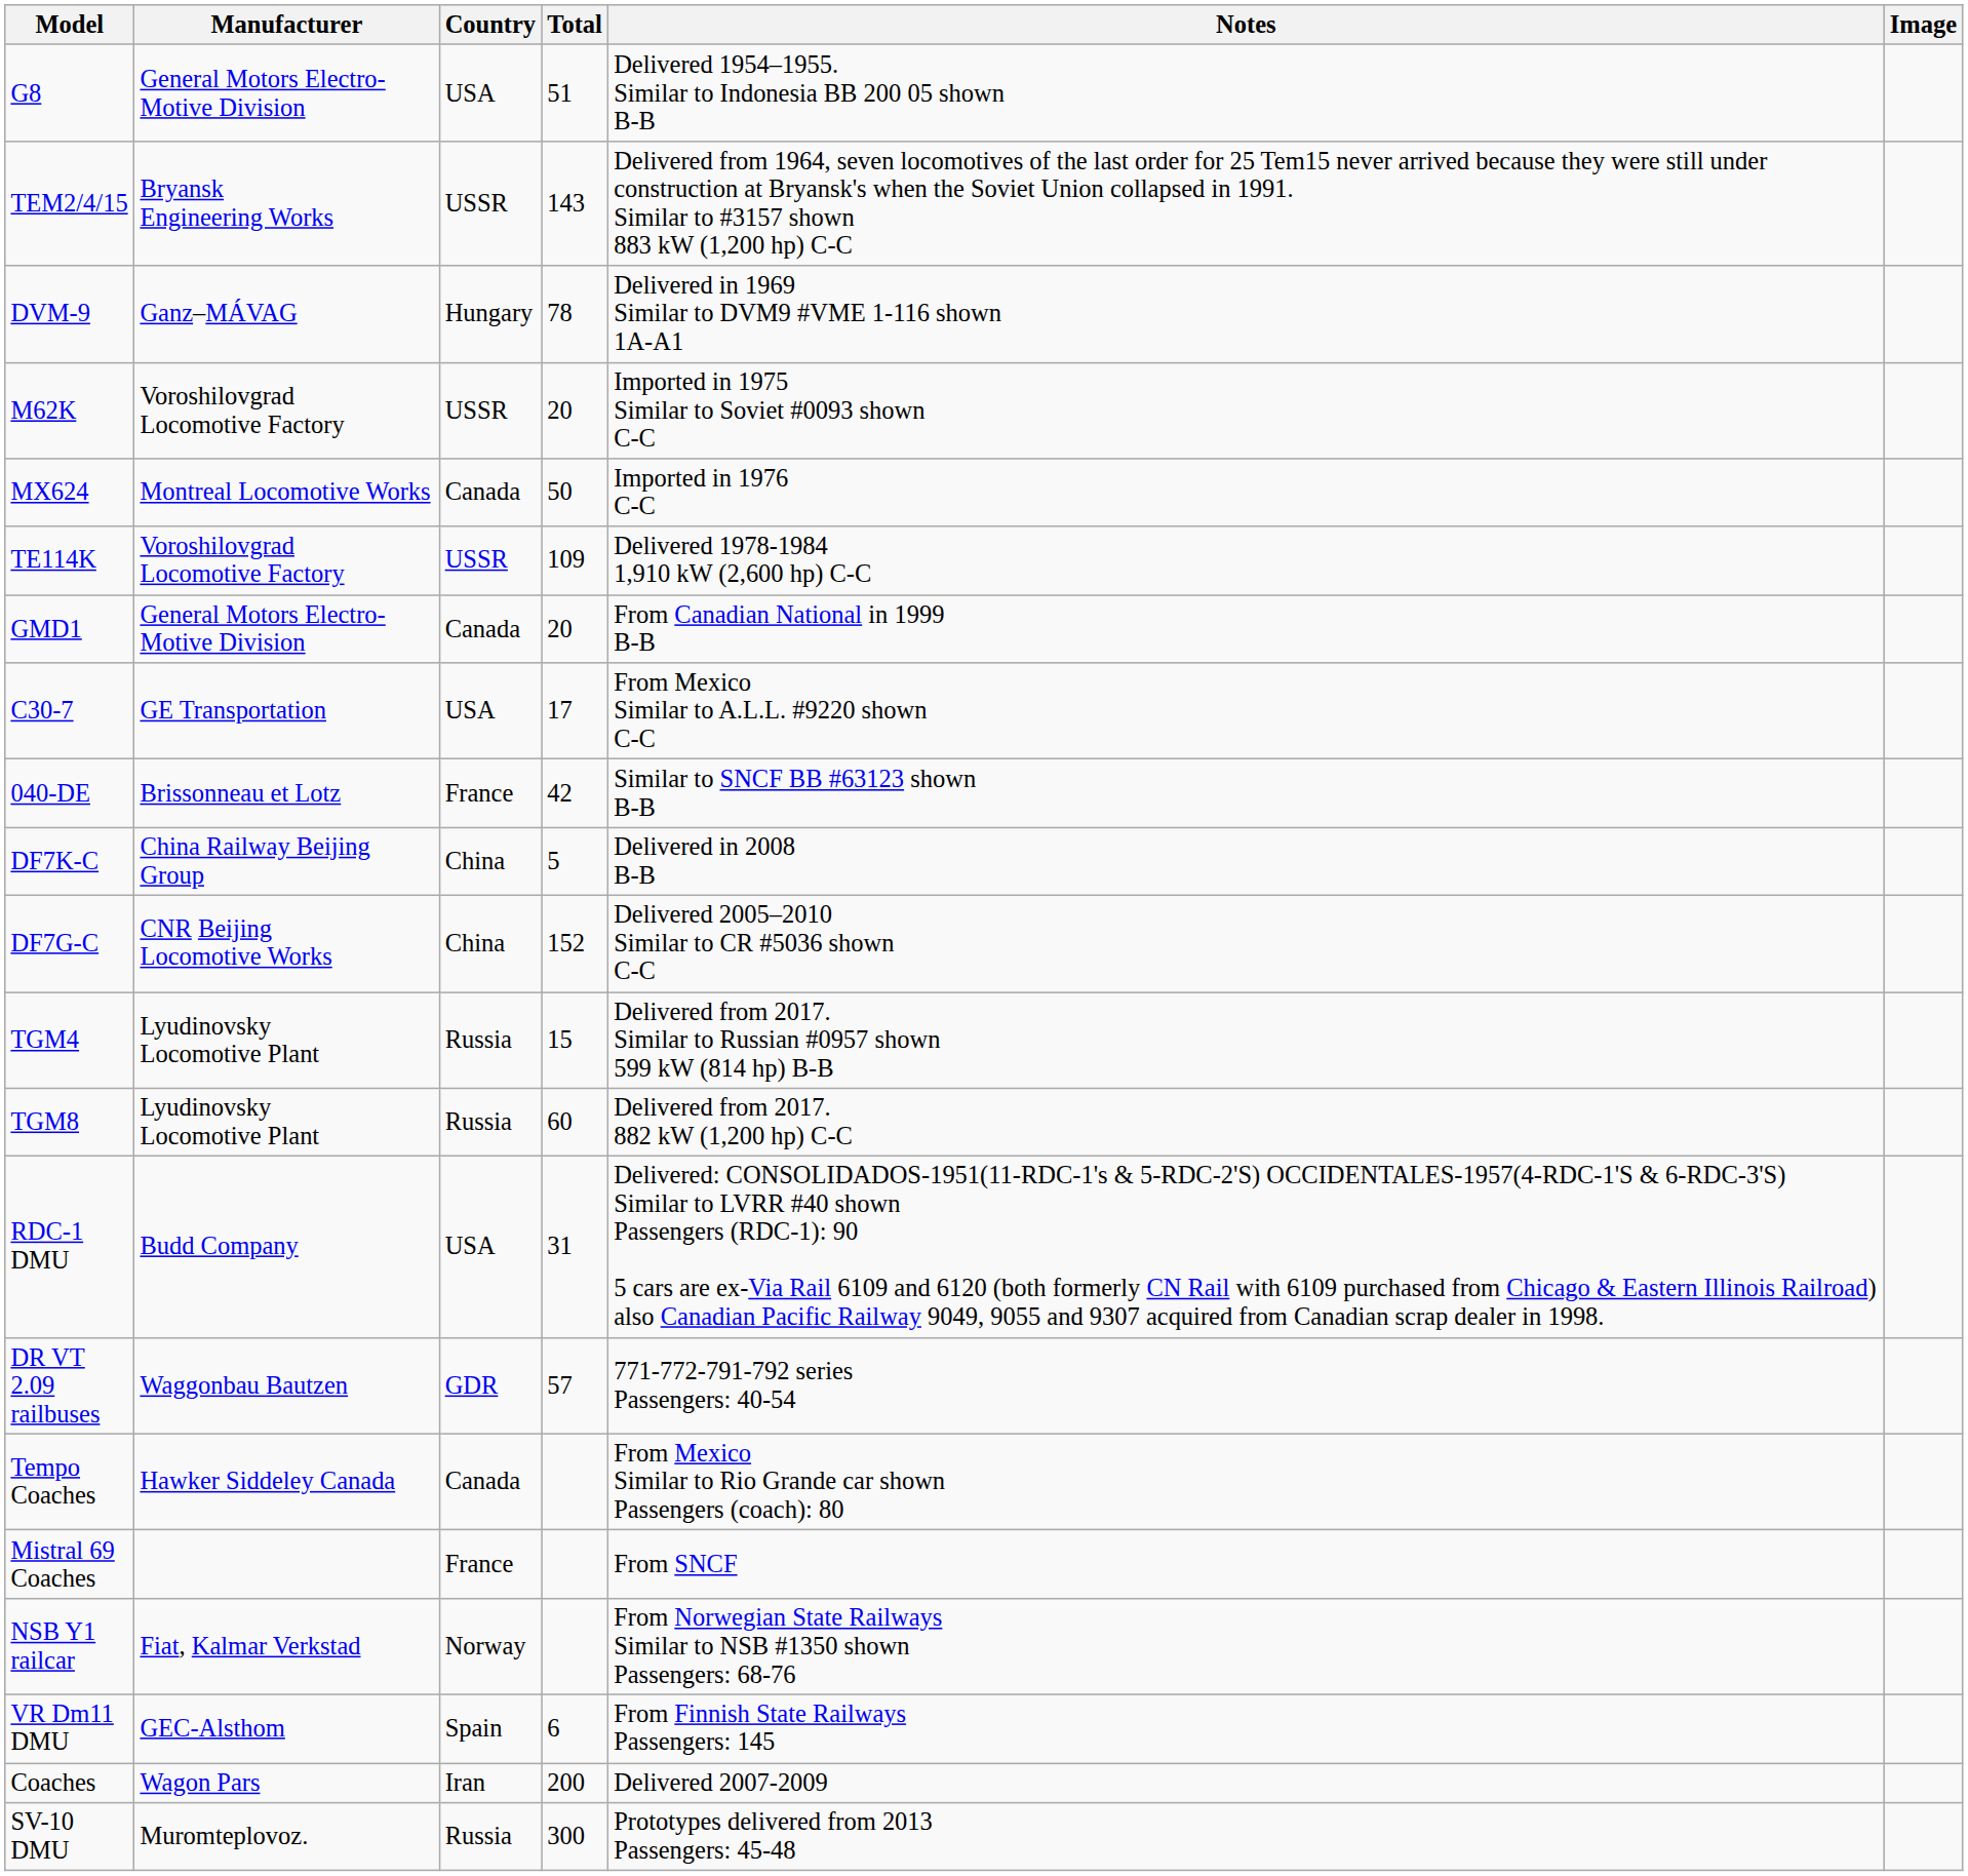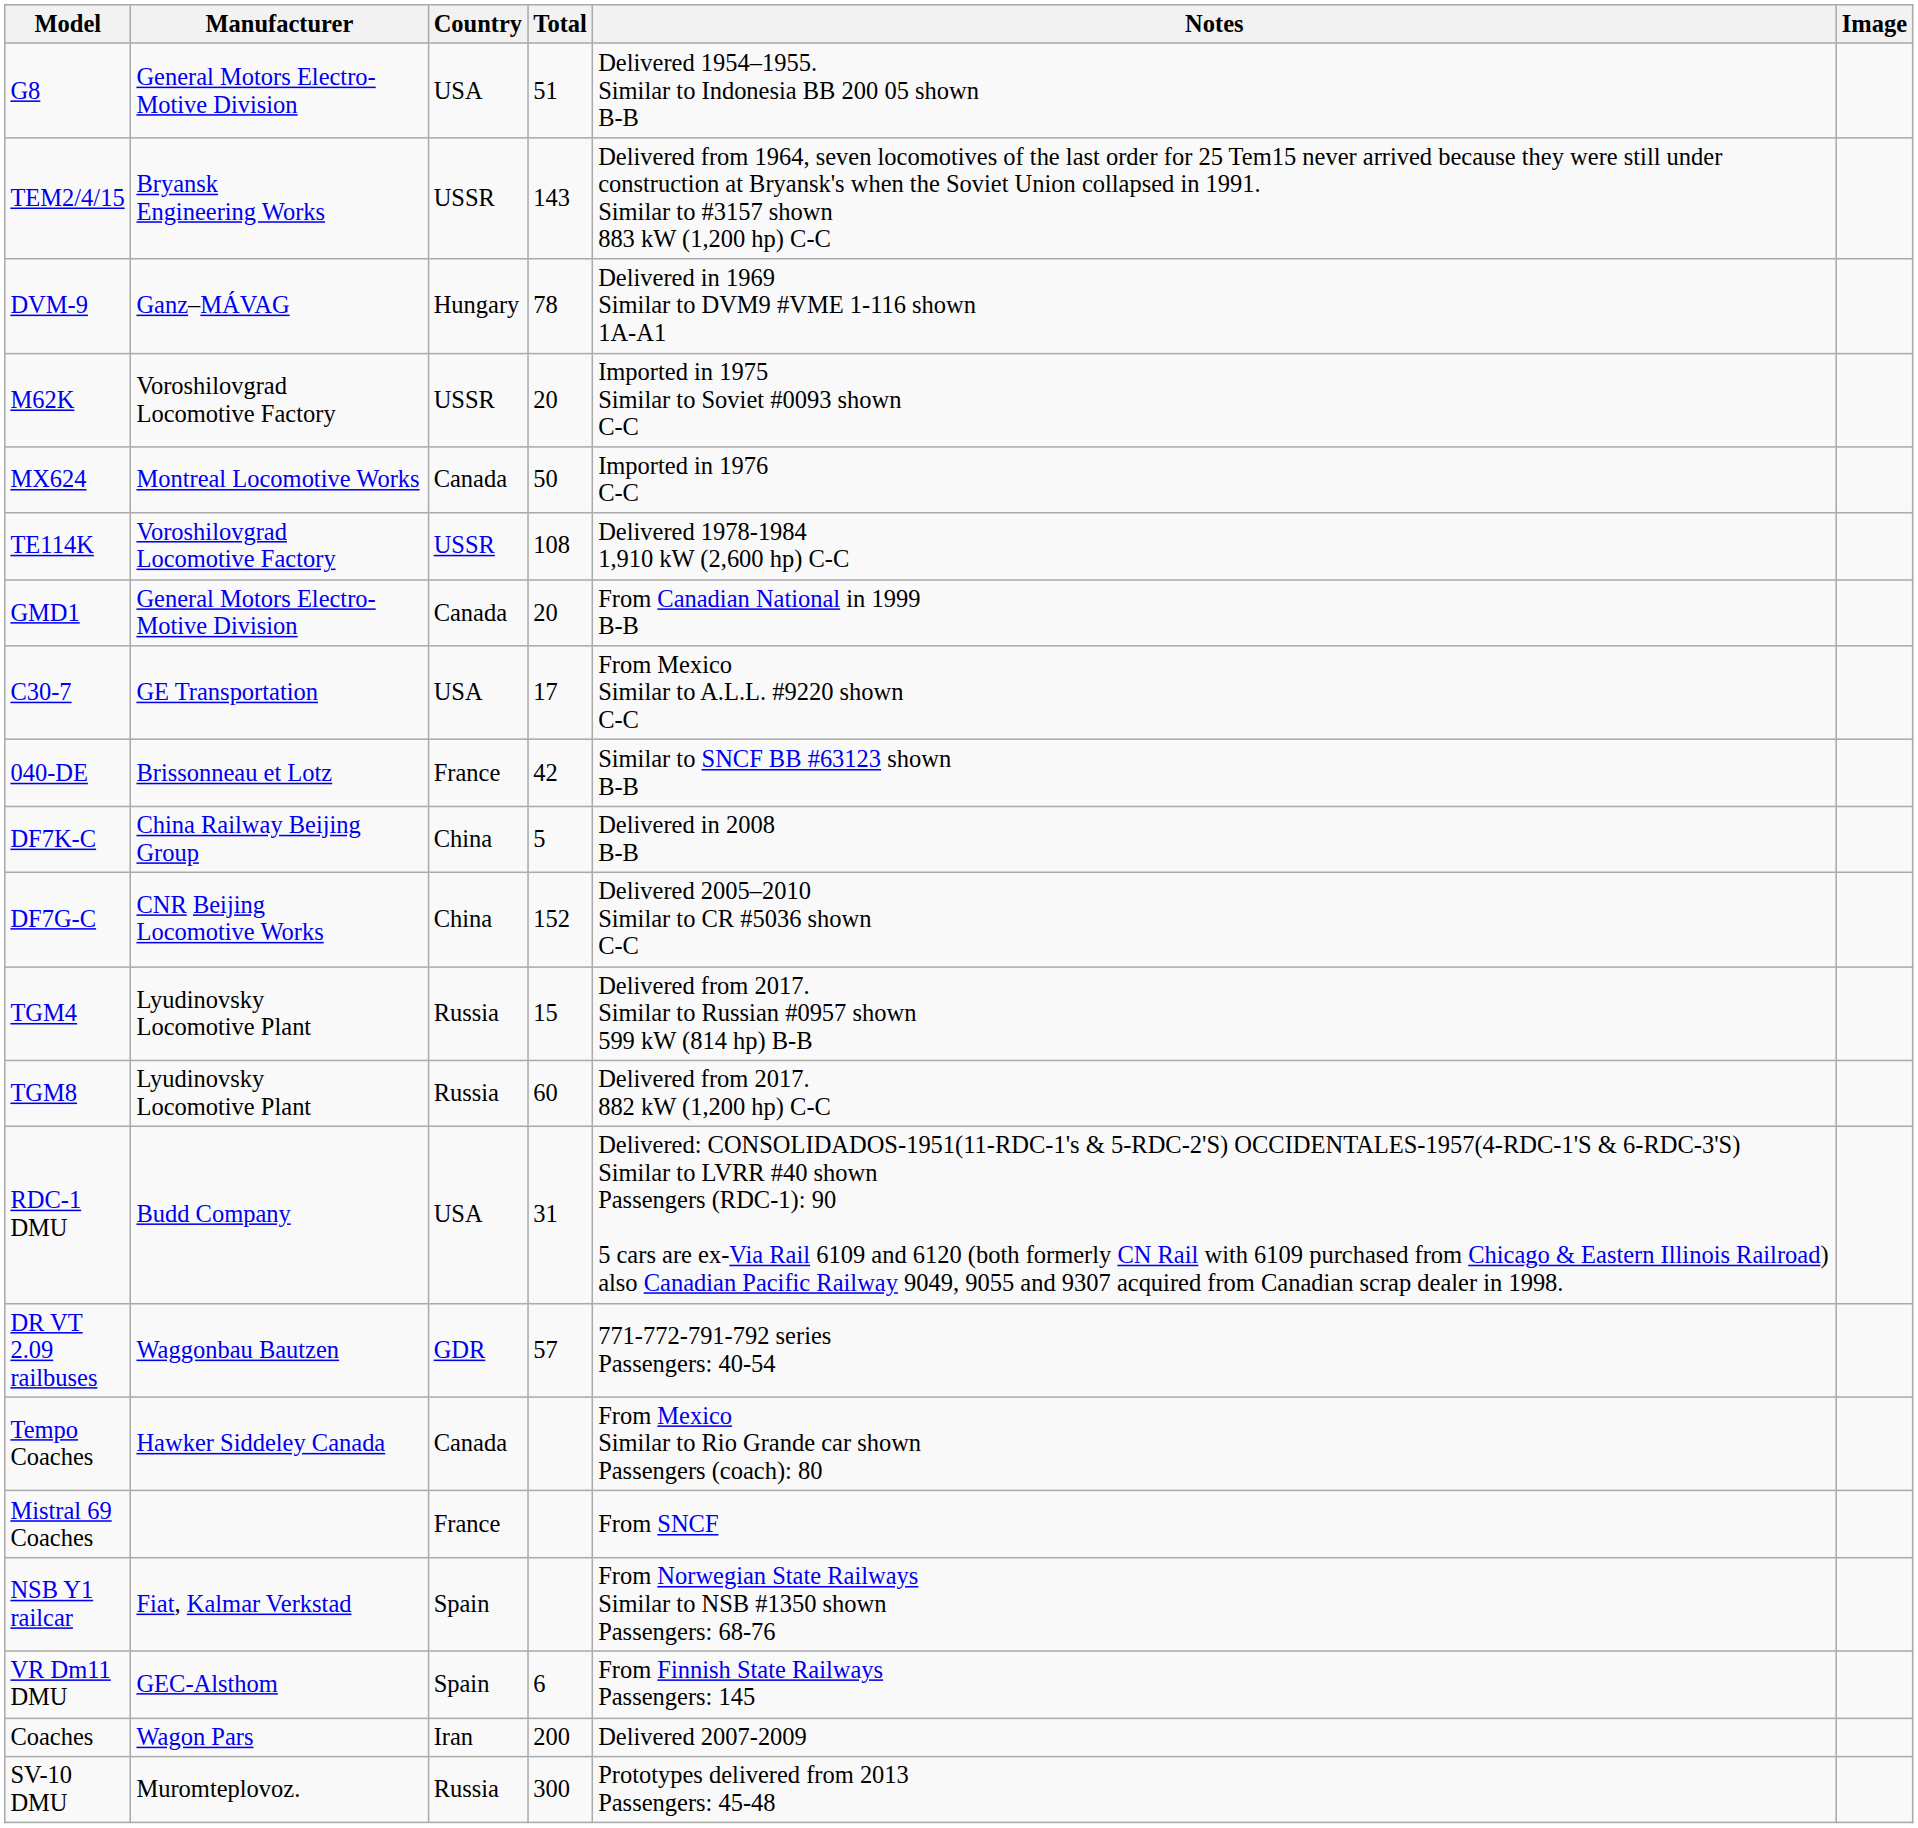 <table class="wikitable sortable">
 <tr>
 <th style="width: 75px;">Model</th>
 <th>Manufacturer</th>
 <th>Country</th>
 <th>Total</th>
 <th>Notes</th>
 <th>Image</th>
 </tr>
 <tr>
 <td><a href='#'>G8</a></td>
 <td><a href='#'>General Motors Electro-Motive Division</a></td>
 <td>USA</td>
 <td>51</td>
 <td>Delivered 1954–1955.<br>Similar to Indonesia BB 200 05 shown<br>  B-B</td>
 <td></td>
 </tr>
 <tr>
 <td><a href='#'>TEM2/4/15</a></td>
 <td><a href='#'>Bryansk<br>Engineering Works</a></td>
 <td>USSR</td>
 <td>143</td>
 <td>Delivered from 1964, seven locomotives of the last order for 25 Tem15 never arrived because they were still under construction at Bryansk's when the Soviet Union collapsed in 1991.<br>Similar to #3157 shown<br>883 kW (1,200 hp) C-C</td>
 <td></td>
 </tr>
 <tr>
 <td><a href='#'>DVM-9</a></td>
 <td><a href='#'>Ganz</a>–<a href='#'>MÁVAG</a></td>
 <td>Hungary</td>
 <td>78</td>
 <td>Delivered in 1969<br>Similar to DVM9 #VME 1-116 shown<br> 1A-A1</td>
 <td></td>
 </tr>
 <tr>
 <td><a href='#'>M62K</a></td>
 <td>Voroshilovgrad<br>Locomotive Factory</td>
 <td>USSR</td>
 <td>20</td>
 <td>Imported in 1975<br>Similar to Soviet #0093 shown<br> C-C</td>
 <td></td>
 </tr>
 <tr>
 <td><a href='#'>MX624</a></td>
 <td><a href='#'>Montreal Locomotive Works</a></td>
 <td>Canada</td>
 <td>50</td>
 <td>Imported in 1976<br> C-C</td>
 <td></td>
 </tr>
 <tr>
 <td><a href='#'>TE114K</a></td>
 <td><a href='#'>Voroshilovgrad<br>Locomotive Factory</a></td>
 <td><a href='#'>USSR</a></td>
-<td>109</td>
+<td>108</td>
 <td>Delivered 1978-1984<br>1,910 kW (2,600 hp) C-C</td>
 <td></td>
 </tr>
 <tr>
 <td><a href='#'>GMD1</a></td>
 <td><a href='#'>General Motors Electro-Motive Division</a></td>
 <td>Canada</td>
 <td>20</td>
 <td>From <a href='#'>Canadian National</a> in 1999<br> B-B</td>
 <td></td>
 </tr>
 <tr>
 <td><a href='#'>C30-7</a></td>
 <td><a href='#'>GE Transportation</a></td>
 <td>USA</td>
 <td>17</td>
 <td>From Mexico<br>Similar to A.L.L. #9220 shown<br> C-C</td>
 <td></td>
 </tr>
 <tr>
 <td><a href='#'>040-DE</a></td>
 <td><a href='#'>Brissonneau et Lotz</a></td>
 <td>France</td>
 <td>42</td>
 <td>Similar to <a href='#'>SNCF BB #63123</a> shown<br> B-B</td>
 <td></td>
 </tr>
 <tr>
 <td><a href='#'>DF7K-C</a></td>
 <td><a href='#'>China Railway Beijing Group</a></td>
 <td>China</td>
 <td>5</td>
 <td>Delivered in 2008<br> B-B</td>
 <td></td>
 </tr>
 <tr>
 <td><a href='#'>DF7G-C</a></td>
 <td><a href='#'>CNR</a> <a href='#'>Beijing<br>Locomotive Works</a></td>
 <td>China</td>
 <td>152</td>
 <td>Delivered 2005–2010<br>Similar to CR #5036 shown<br> C-C</td>
 <td></td>
 </tr>
 <tr>
 <td><a href='#'>TGM4</a></td>
 <td>Lyudinovsky<br>Locomotive Plant</td>
 <td>Russia</td>
 <td>15</td>
 <td>Delivered from 2017.<br>Similar to Russian #0957 shown<br>599 kW (814 hp) B-B</td>
 <td></td>
 </tr>
 <tr>
 <td><a href='#'>TGM8</a></td>
 <td>Lyudinovsky<br>Locomotive Plant</td>
 <td>Russia</td>
 <td>60</td>
 <td>Delivered from 2017.<br>882 kW (1,200 hp) C-C</td>
 <td></td>
 </tr>
 <tr>
 <td><a href='#'>RDC-1</a> DMU</td>
 <td><a href='#'>Budd Company</a></td>
 <td>USA</td>
 <td>31 </td>
 <td>Delivered: CONSOLIDADOS-1951(11-RDC-1's & 5-RDC-2'S) OCCIDENTALES-1957(4-RDC-1'S & 6-RDC-3'S)<br>Similar to LVRR #40 shown<br>Passengers (RDC-1): 90<br><br> 5 cars are ex-<a href='#'>Via Rail</a> 6109 and 6120 (both formerly <a href='#'>CN Rail</a> with 6109 purchased from <a href='#'>Chicago & Eastern Illinois Railroad</a>) also <a href='#'>Canadian Pacific Railway</a> 9049, 9055 and 9307 acquired from Canadian scrap dealer in 1998.</td>
 <td></td>
 </tr>
 <tr>
 <td><a href='#'>DR VT 2.09</a><br><a href='#'>railbuses</a></td>
 <td><a href='#'>Waggonbau Bautzen</a></td>
 <td><a href='#'>GDR</a></td>
 <td>57</td>
 <td>771-772-791-792 series<br>Passengers: 40-54</td>
 <td></td>
 </tr>
 <tr>
 <td><a href='#'>Tempo</a><br>Coaches</td>
 <td><a href='#'>Hawker Siddeley Canada</a></td>
 <td>Canada</td>
 <td></td>
 <td>From <a href='#'>Mexico</a><br>Similar to Rio Grande car shown<br>Passengers (coach): 80</td>
 <td></td>
 </tr>
 <tr>
 <td><a href='#'>Mistral 69</a><br>Coaches</td>
 <td></td>
 <td>France</td>
 <td></td>
 <td>From <a href='#'>SNCF</a></td>
 <td></td>
 </tr>
 <tr>
 <td><a href='#'>NSB Y1</a> <a href='#'>railcar</a></td>
 <td><a href='#'>Fiat</a>, <a href='#'>Kalmar Verkstad</a></td>
-<td>Norway</td>
+<td>Spain</td>
 <td> </td>
 <td>From <a href='#'>Norwegian State Railways</a><br>Similar to NSB #1350 shown<br>Passengers: 68-76</td>
 <td></td>
 </tr>
 <tr>
 <td><a href='#'>VR Dm11</a> DMU</td>
 <td><a href='#'>GEC-Alsthom</a></td>
 <td>Spain</td>
 <td>6</td>
 <td>From <a href='#'>Finnish State Railways</a><br>Passengers: 145</td>
 <td></td>
 </tr>
 <tr>
 <td>Coaches</td>
 <td><a href='#'>Wagon Pars</a></td>
 <td>Iran</td>
 <td>200</td>
 <td>Delivered 2007-2009</td>
 <td></td>
 </tr>
 <tr>
 <td>SV-10 DMU</td>
 <td>Muromteplovoz.</td>
 <td>Russia</td>
 <td>300</td>
 <td>Prototypes delivered from 2013<br>Passengers: 45-48</td>
 <td></td>
 </tr>
 </table>
